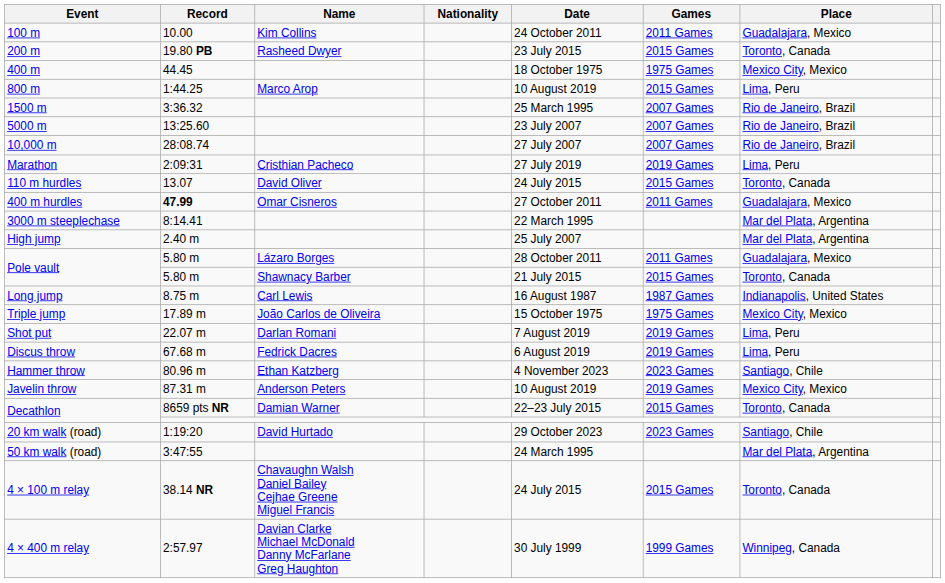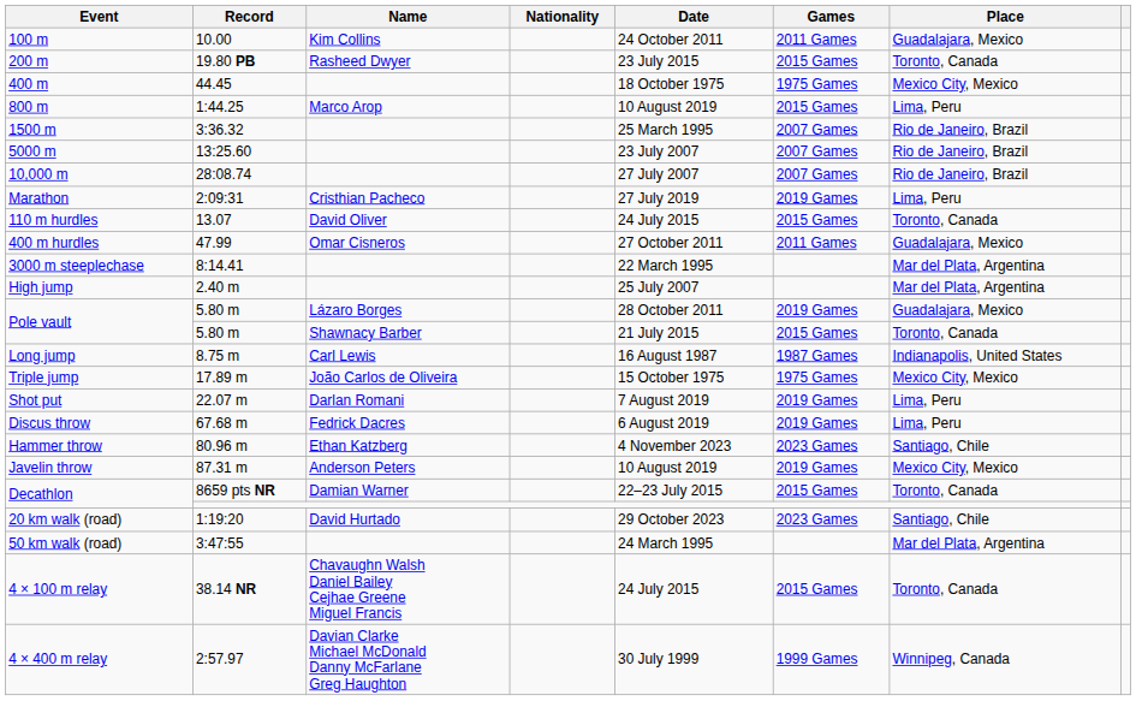 <table class="wikitable" style="font-size:95%; width: 95%;">
 <tr>
 <th>Event</th>
 <th>Record</th>
 <th>Name</th>
 <th>Nationality</th>
 <th>Date</th>
 <th>Games</th>
 <th>Place</th>
 <th></th>
 </tr>
 <tr>
 <td><a href='#'>100 m</a></td>
 <td>10.00  </td>
 <td><a href='#'>Kim Collins</a></td>
 <td></td>
 <td>24 October 2011</td>
 <td><a href='#'>2011 Games</a></td>
 <td><a href='#'>Guadalajara</a>, Mexico</td>
 <td></td>
 </tr>
 <tr>
 <td><a href='#'>200 m</a></td>
 <td>19.80  <strong>PB</strong></td>
 <td><a href='#'>Rasheed Dwyer</a></td>
 <td></td>
 <td>23 July 2015</td>
 <td><a href='#'>2015 Games</a></td>
 <td><a href='#'>Toronto</a>, Canada</td>
 <td></td>
 </tr>
 <tr>
 <td><a href='#'>400 m</a></td>
 <td>44.45 </td>
 <td></td>
 <td></td>
 <td>18 October 1975</td>
 <td><a href='#'>1975 Games</a></td>
 <td><a href='#'>Mexico City</a>, Mexico</td>
 <td></td>
 </tr>
 <tr>
 <td><a href='#'>800 m</a></td>
 <td>1:44.25</td>
 <td><a href='#'>Marco Arop</a></td>
 <td></td>
 <td>10 August 2019</td>
 <td><a href='#'>2015 Games</a></td>
 <td><a href='#'>Lima</a>, Peru</td>
 <td></td>
 </tr>
 <tr>
 <td><a href='#'>1500 m</a></td>
 <td>3:36.32</td>
 <td></td>
 <td></td>
 <td>25 March 1995</td>
 <td><a href='#'>2007 Games</a></td>
 <td><a href='#'>Rio de Janeiro</a>, Brazil</td>
 <td></td>
 </tr>
 <tr>
 <td><a href='#'>5000 m</a></td>
 <td>13:25.60</td>
 <td></td>
 <td></td>
 <td>23 July 2007</td>
 <td><a href='#'>2007 Games</a></td>
 <td><a href='#'>Rio de Janeiro</a>, Brazil</td>
 <td></td>
 </tr>
 <tr>
 <td><a href='#'>10,000 m</a></td>
 <td>28:08.74</td>
 <td></td>
 <td></td>
 <td>27 July 2007</td>
 <td><a href='#'>2007 Games</a></td>
 <td><a href='#'>Rio de Janeiro</a>, Brazil</td>
 <td></td>
 </tr>
 <tr>
 <td><a href='#'>Marathon</a></td>
 <td>2:09:31</td>
 <td><a href='#'>Cristhian Pacheco</a></td>
 <td></td>
 <td>27 July 2019</td>
 <td><a href='#'>2019 Games</a></td>
 <td><a href='#'>Lima</a>, Peru</td>
 <td></td>
 </tr>
 <tr>
 <td><a href='#'>110 m hurdles</a></td>
 <td>13.07 </td>
 <td><a href='#'>David Oliver</a></td>
 <td></td>
 <td>24 July 2015</td>
 <td><a href='#'>2015 Games</a></td>
 <td><a href='#'>Toronto</a>, Canada</td>
 <td></td>
 </tr>
 <tr>
 <td><a href='#'>400 m hurdles</a></td>
-<td><strong>47.99 </strong></td>
+<td>47.99 </td>
 <td><a href='#'>Omar Cisneros</a></td>
 <td></td>
 <td>27 October 2011</td>
 <td><a href='#'>2011 Games</a></td>
 <td><a href='#'>Guadalajara</a>, Mexico</td>
 <td></td>
 </tr>
 <tr>
 <td><a href='#'>3000 m steeplechase</a></td>
 <td>8:14.41</td>
 <td></td>
 <td></td>
 <td>22 March 1995</td>
 <td></td>
 <td><a href='#'>Mar del Plata</a>, Argentina</td>
 <td></td>
 </tr>
 <tr>
 <td><a href='#'>High jump</a></td>
 <td>2.40 m</td>
 <td></td>
 <td></td>
 <td>25 July 2007</td>
 <td></td>
 <td><a href='#'>Mar del Plata</a>, Argentina</td>
 <td></td>
 </tr>
 <tr>
 <td rowspan=2><a href='#'>Pole vault</a></td>
 <td>5.80 m </td>
 <td><a href='#'>Lázaro Borges</a></td>
 <td></td>
 <td>28 October 2011</td>
-<td><a href='#'>2011 Games</a></td>
+<td><a href='#'>2019 Games</a></td>
 <td><a href='#'>Guadalajara</a>, Mexico</td>
 <td></td>
 </tr>
 <tr>
 <td>5.80 m</td>
 <td><a href='#'>Shawnacy Barber</a></td>
 <td></td>
 <td>21 July 2015</td>
 <td><a href='#'>2015 Games</a></td>
 <td><a href='#'>Toronto</a>, Canada</td>
 <td></td>
 </tr>
 <tr>
 <td><a href='#'>Long jump</a></td>
 <td>8.75 m</td>
 <td><a href='#'>Carl Lewis</a></td>
 <td></td>
 <td>16 August 1987</td>
 <td><a href='#'>1987 Games</a></td>
 <td><a href='#'>Indianapolis</a>, United States</td>
 <td></td>
 </tr>
 <tr>
 <td><a href='#'>Triple jump</a></td>
 <td>17.89 m  </td>
 <td><a href='#'>João Carlos de Oliveira</a></td>
 <td></td>
 <td>15 October 1975</td>
 <td><a href='#'>1975 Games</a></td>
 <td><a href='#'>Mexico City</a>, Mexico</td>
 <td></td>
 </tr>
 <tr>
 <td><a href='#'>Shot put</a></td>
 <td>22.07 m</td>
 <td><a href='#'>Darlan Romani</a></td>
 <td></td>
 <td>7 August 2019</td>
 <td><a href='#'>2019 Games</a></td>
 <td><a href='#'>Lima</a>, Peru</td>
 <td></td>
 </tr>
 <tr>
 <td><a href='#'>Discus throw</a></td>
 <td>67.68 m</td>
 <td><a href='#'>Fedrick Dacres</a></td>
 <td></td>
 <td>6 August 2019</td>
 <td><a href='#'>2019 Games</a></td>
 <td><a href='#'>Lima</a>, Peru</td>
 <td></td>
 </tr>
 <tr>
 <td><a href='#'>Hammer throw</a></td>
 <td>80.96 m</td>
 <td><a href='#'>Ethan Katzberg</a></td>
 <td></td>
 <td>4 November 2023</td>
 <td><a href='#'>2023 Games</a></td>
 <td><a href='#'>Santiago</a>, Chile</td>
 <td></td>
 </tr>
 <tr>
 <td><a href='#'>Javelin throw</a></td>
 <td>87.31 m </td>
 <td><a href='#'>Anderson Peters</a></td>
 <td></td>
 <td>10 August 2019</td>
 <td><a href='#'>2019 Games</a></td>
 <td><a href='#'>Mexico City</a>, Mexico</td>
 <td></td>
 </tr>
 <tr>
 <td rowspan=2><a href='#'>Decathlon</a></td>
 <td>8659 pts <strong>NR</strong></td>
 <td><a href='#'>Damian Warner</a></td>
 <td></td>
 <td>22–23 July 2015</td>
 <td><a href='#'>2015 Games</a></td>
 <td><a href='#'>Toronto</a>, Canada</td>
 <td></td>
 </tr>
 <tr>
 <td colspan=6></td>
 <td></td>
 </tr>
 <tr>
 <td><a href='#'>20 km walk</a> (road)</td>
 <td>1:19:20</td>
 <td><a href='#'>David Hurtado</a></td>
 <td></td>
 <td>29 October 2023</td>
 <td><a href='#'>2023 Games</a></td>
 <td><a href='#'>Santiago</a>, Chile</td>
 <td></td>
 </tr>
 <tr>
 <td><a href='#'>50 km walk</a> (road)</td>
 <td>3:47:55</td>
 <td></td>
 <td></td>
 <td>24 March 1995</td>
 <td></td>
 <td><a href='#'>Mar del Plata</a>, Argentina</td>
 <td></td>
 </tr>
 <tr>
 <td><a href='#'>4 × 100 m relay</a></td>
 <td>38.14 <strong>NR</strong></td>
 <td><a href='#'>Chavaughn Walsh</a><br><a href='#'>Daniel Bailey</a><br><a href='#'>Cejhae Greene</a><br><a href='#'>Miguel Francis</a></td>
 <td></td>
 <td>24 July 2015</td>
 <td><a href='#'>2015 Games</a></td>
 <td><a href='#'>Toronto</a>, Canada</td>
 <td></td>
 </tr>
 <tr>
 <td><a href='#'>4 × 400 m relay</a></td>
 <td>2:57.97</td>
 <td><a href='#'>Davian Clarke</a> <br><a href='#'>Michael McDonald</a><br><a href='#'>Danny McFarlane</a><br><a href='#'>Greg Haughton</a></td>
 <td></td>
 <td>30 July 1999</td>
 <td><a href='#'>1999 Games</a></td>
 <td><a href='#'>Winnipeg</a>, Canada</td>
 <td></td>
 </tr>
 </table>
